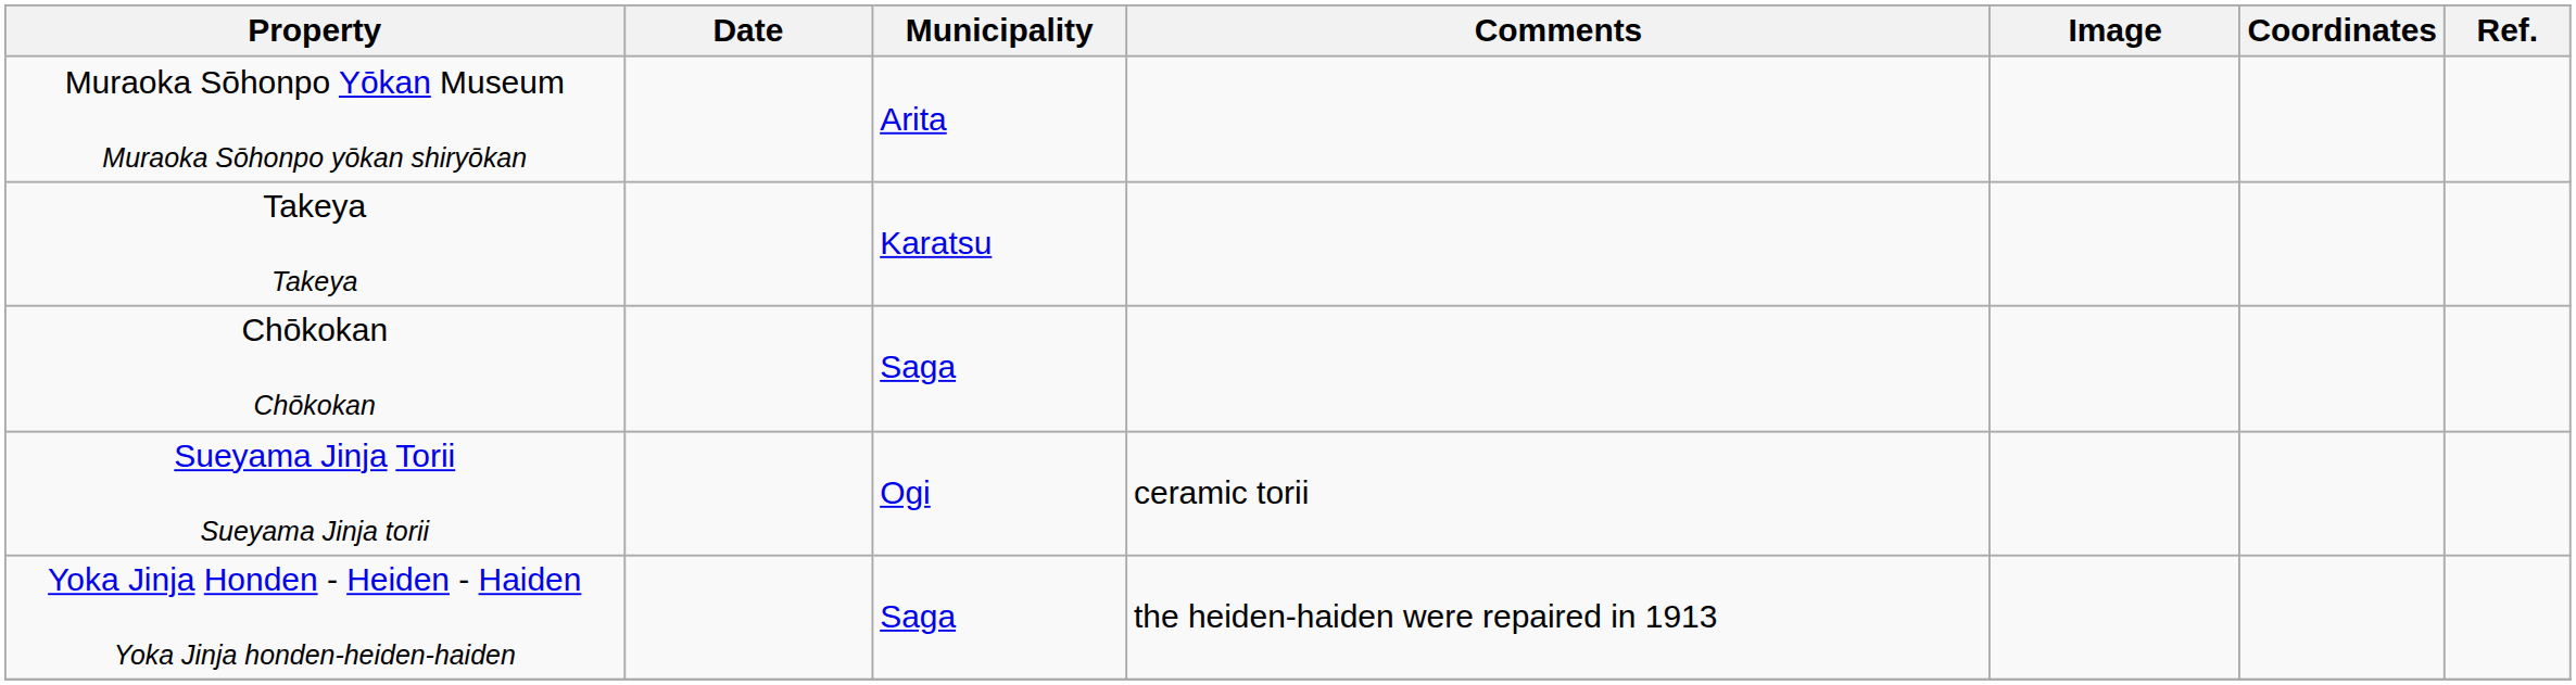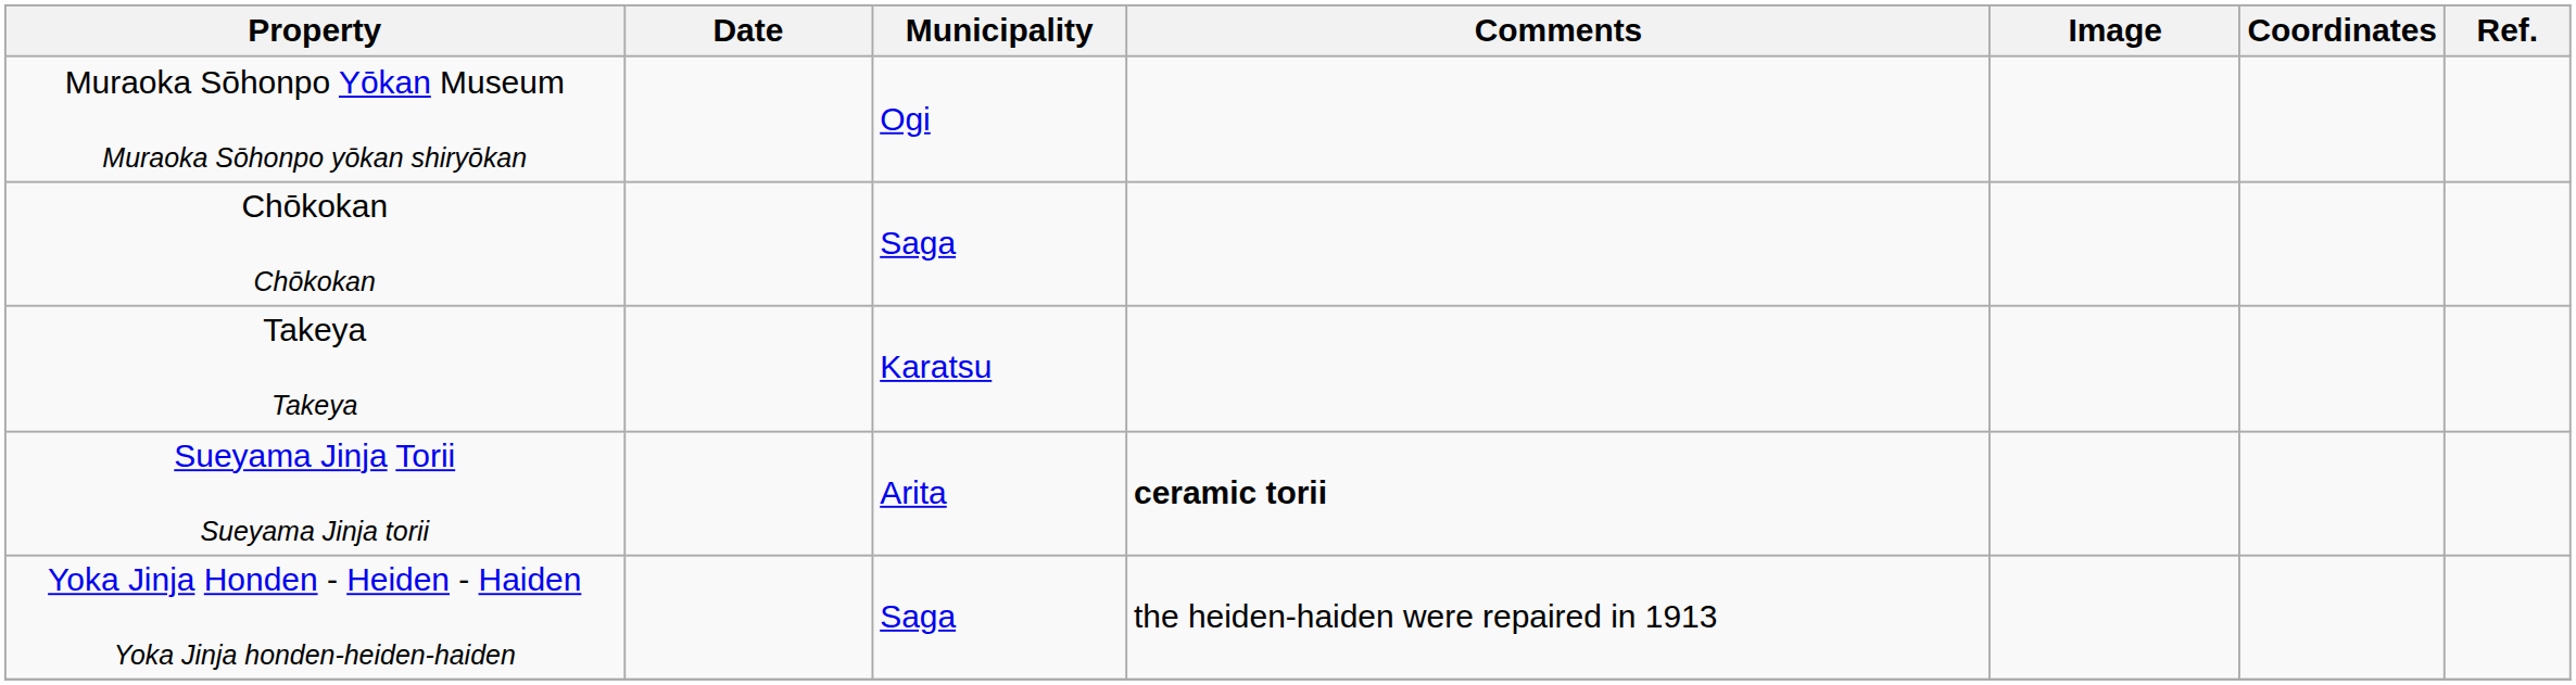 <table class="wikitable sortable"  style="width:100%;">
 <tr>
 <th width="25%" align="left">Property</th>
 <th width="10%" align="left" data-sort-type="number">Date</th>
 <th width="10%" align="left">Municipality</th>
 <th width="35%" align="left" class="unsortable">Comments</th>
 <th width="10%" align="left" class="unsortable">Image</th>
 <th width="5%" align="left" class="unsortable">Coordinates</th>
 <th width="5%" align="left" class="unsortable">Ref.</th>
 </tr>
 <tr>
 <td align="center">Muraoka Sōhonpo <a href='#'>Yōkan</a> Museum<br><br><small><em>Muraoka Sōhonpo yōkan shiryōkan</em></small></td>
 <td></td>
-<td><a href='#'>Arita</a></td>
+<td><a href='#'>Ogi</a></td>
+<td></td>
+<td></td>
+<td></td>
+<td></td>
+</tr>
+<tr>
+<td align="center">Chōkokan<br><br><small><em>Chōkokan</em></small></td>
+<td></td>
+<td><a href='#'>Saga</a></td>
 <td></td>
 <td></td>
 <td></td>
 <td></td>
 </tr>
 <tr>
 <td align="center">Takeya<br><br><small><em>Takeya</em></small></td>
 <td></td>
 <td><a href='#'>Karatsu</a></td>
 <td></td>
 <td></td>
 <td></td>
 <td></td>
 </tr>
 <tr>
-<td align="center">Chōkokan<br><br><small><em>Chōkokan</em></small></td>
-<td></td>
-<td><a href='#'>Saga</a></td>
-<td></td>
-<td></td>
-<td></td>
-<td></td>
-</tr>
-<tr>
 <td align="center"><a href='#'>Sueyama Jinja</a> <a href='#'>Torii</a><br><br><small><em>Sueyama Jinja torii</em></small></td>
 <td></td>
-<td><a href='#'>Ogi</a></td>
-<td>ceramic torii</td>
+<td><a href='#'>Arita</a></td>
+<td><strong>ceramic torii</strong></td>
 <td></td>
 <td></td>
 <td></td>
 </tr>
 <tr>
 <td align="center"><a href='#'>Yoka Jinja</a> <a href='#'>Honden</a> - <a href='#'>Heiden</a> - <a href='#'>Haiden</a><br><br><small><em>Yoka Jinja honden-heiden-haiden</em></small></td>
 <td></td>
 <td><a href='#'>Saga</a></td>
 <td>the heiden-haiden were repaired in 1913</td>
 <td></td>
 <td></td>
 <td></td>
 </tr>
 <tr>
 </tr>
 </table>
